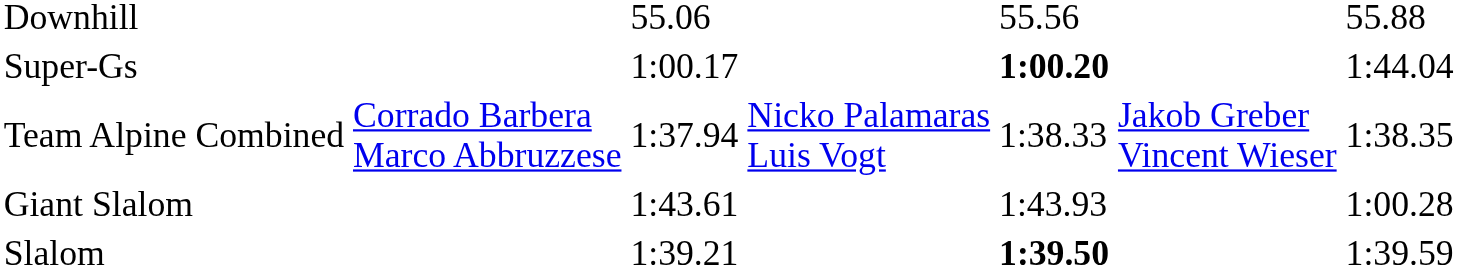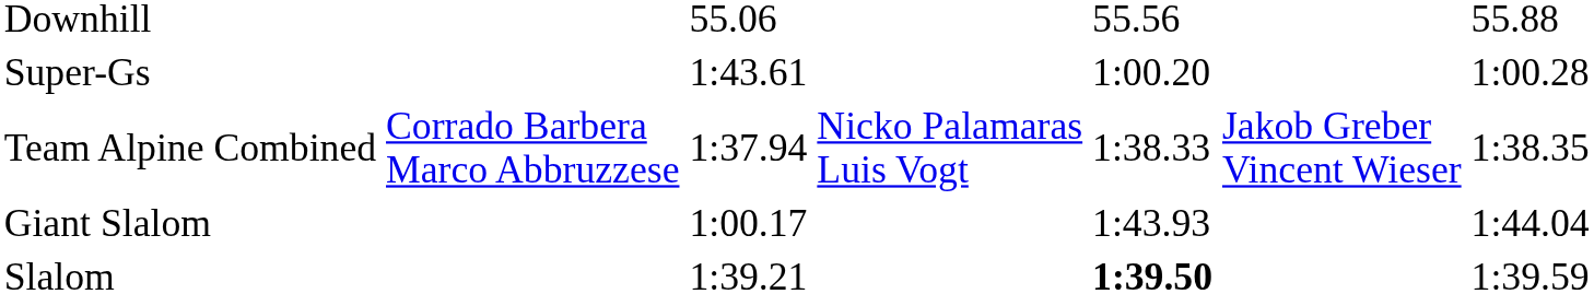 <table>
 <tr>
 <td>Downhill</td>
 <td></td>
 <td>55.06</td>
 <td></td>
 <td>55.56</td>
 <td></td>
 <td>55.88</td>
 </tr>
 <tr>
 <td>Super-Gs</td>
 <td></td>
-<td>1:00.17</td>
+<td>1:43.61</td>
 <td></td>
-<td><strong>1:00.20</strong></td>
+<td>1:00.20</td>
 <td></td>
-<td>1:44.04</td>
+<td>1:00.28</td>
 </tr>
 <tr>
 <td>Team Alpine Combined</td>
 <td><a href='#'>Corrado Barbera</a><br><a href='#'>Marco Abbruzzese</a><br></td>
 <td>1:37.94</td>
 <td><a href='#'>Nicko Palamaras</a><br><a href='#'>Luis Vogt</a><br></td>
 <td>1:38.33</td>
 <td><a href='#'>Jakob Greber</a><br><a href='#'>Vincent Wieser</a><br></td>
 <td>1:38.35</td>
 </tr>
 <tr>
 <td>Giant Slalom</td>
 <td></td>
-<td>1:43.61</td>
+<td>1:00.17</td>
 <td></td>
 <td>1:43.93</td>
 <td></td>
-<td>1:00.28</td>
+<td>1:44.04</td>
 </tr>
 <tr>
 <td>Slalom</td>
 <td></td>
 <td>1:39.21</td>
 <td></td>
 <td><strong>1:39.50</strong></td>
 <td></td>
 <td>1:39.59</td>
 </tr>
 </table>
